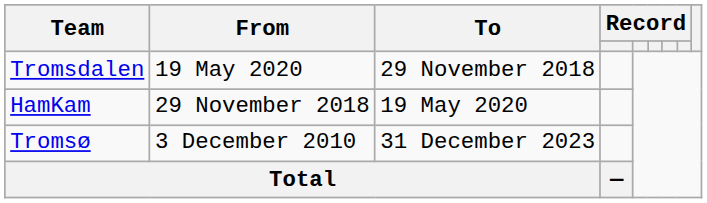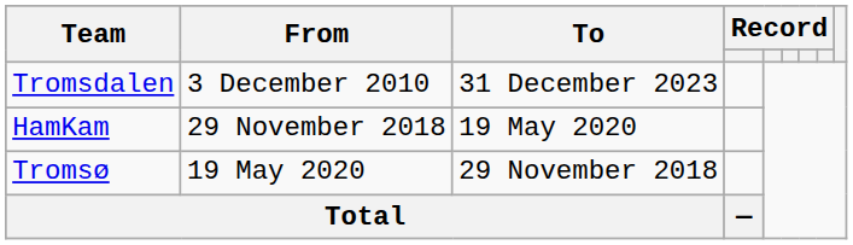 <table class=wikitable style="text-align: center">
 <tr>
 <th rowspan=2>Team</th>
 <th rowspan=2>From</th>
 <th rowspan=2>To</th>
 <th colspan=5>Record</th>
 <th rowspan=2></th>
 </tr>
 <tr>
 <th></th>
 <th></th>
 <th></th>
 <th></th>
 <th></th>
 </tr>
 <tr>
 <td align=left><a href='#'>Tromsdalen</a></td>
-<td align=left>19 May 2020</td>
-<td align=left>29 November 2018<br></td>
+<td align=left>3 December 2010</td>
+<td align=left>31 December 2023<br></td>
 <td></td>
 </tr>
 <tr>
 <td align=left><a href='#'>HamKam</a></td>
 <td align=left>29 November 2018</td>
 <td align=left>19 May 2020<br></td>
 <td></td>
 </tr>
 <tr>
 <td align=left><a href='#'>Tromsø</a></td>
-<td align=left>3 December 2010</td>
-<td align=left>31 December 2023<br></td>
+<td align=left>19 May 2020</td>
+<td align=left>29 November 2018<br></td>
 <td></td>
 </tr>
 <tr>
 <th colspan=3>Total<br></th>
 <th>—</th>
 </tr>
 </table>
